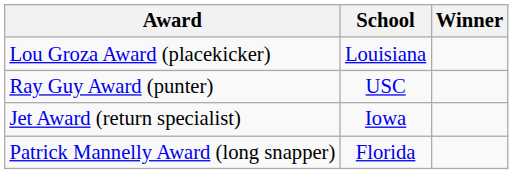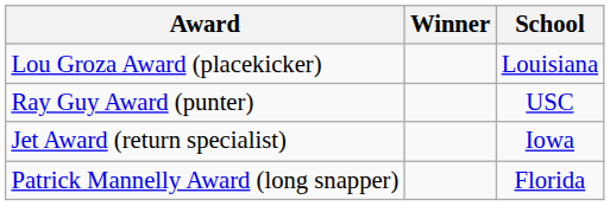 <table class="wikitable">
 <tr>
 <th>Award</th>
+<th>Winner</th>
 <th>School</th>
-<th>Winner</th>
 </tr>
 <tr>
 <td><a href='#'>Lou Groza Award</a> (placekicker)</td>
+<td></td>
 <td align="center"><a href='#'>Louisiana</a></td>
-<td></td>
 </tr>
 <tr>
 <td><a href='#'>Ray Guy Award</a> (punter)</td>
+<td></td>
 <td align="center"><a href='#'>USC</a></td>
-<td></td>
 </tr>
 <tr>
 <td><a href='#'>Jet Award</a> (return specialist)</td>
+<td></td>
 <td align="center"><a href='#'>Iowa</a></td>
-<td></td>
 </tr>
 <tr>
 <td><a href='#'>Patrick Mannelly Award</a> (long snapper)</td>
+<td></td>
 <td align="center"><a href='#'>Florida</a></td>
-<td></td>
 </tr>
 </table>
